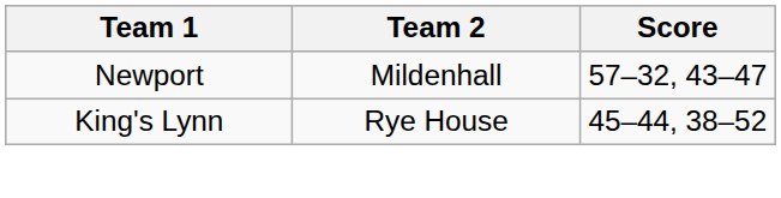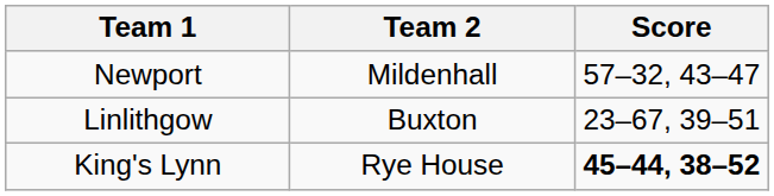 <table class="wikitable" style="text-align: center">
 <tr>
 <th width=150>Team 1</th>
 <th width=150>Team 2</th>
 <th width=100>Score</th>
 </tr>
 <tr>
 <td>Newport</td>
 <td>Mildenhall</td>
 <td>57–32, 43–47</td>
 </tr>
 <tr>
+<td>Linlithgow</td>
+<td>Buxton</td>
+<td>23–67, 39–51</td>
+</tr>
+<tr>
 <td>King's Lynn</td>
 <td>Rye House</td>
-<td>45–44, 38–52</td>
+<td><strong>45–44, 38–52</strong></td>
 </tr>
 </table>
